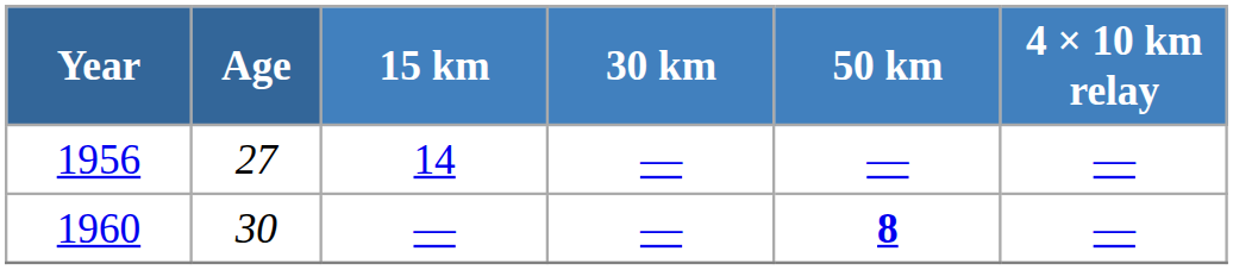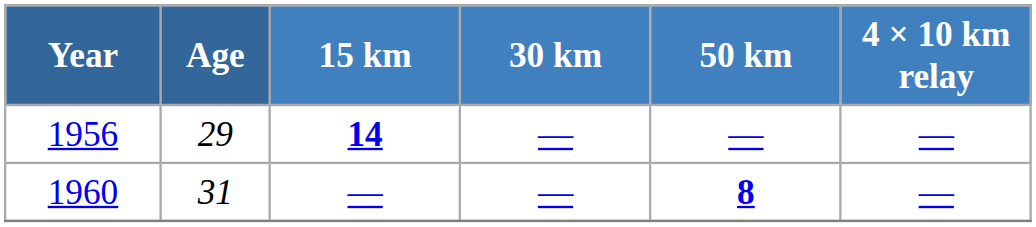 <table class="wikitable" style="font-size:95%; text-align:center; border:grey solid 1px; border-collapse:collapse; background:#ffffff;">
 <tr>
 <th style="background-color:#369; color:white; width:60px;"> Year </th>
 <th style="background-color:#369; color:white; width:40px;"> Age </th>
 <th style="background-color:#4180be; color:white; width:75px;"> 15 km </th>
 <th style="background-color:#4180be; color:white; width:75px;"> 30 km </th>
 <th style="background-color:#4180be; color:white; width:75px;"> 50 km </th>
 <th style="background-color:#4180be; color:white; width:75px;"> 4 × 10 km <br> relay </th>
 </tr>
 <tr>
 <td><a href='#'>1956</a></td>
-<td><em>27</em></td>
-<td><a href='#'>14</a></td>
+<td><em>29</em></td>
+<td><strong><a href='#'>14</a></strong></td>
 <td><a href='#'>—</a></td>
 <td><a href='#'>—</a></td>
 <td><a href='#'>—</a></td>
 </tr>
 <tr>
 <td><a href='#'>1960</a></td>
-<td><em>30</em></td>
+<td><em>31</em></td>
 <td><a href='#'>—</a></td>
 <td><a href='#'>—</a></td>
 <td><strong><a href='#'>8</a></strong></td>
 <td><a href='#'>—</a></td>
 </tr>
 <tr>
 </tr>
 </table>
